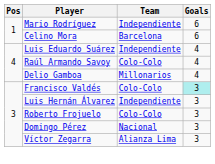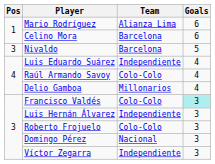 <table class="wikitable" style="text-align: left;">
 <tr>
 <th>Pos</th>
 <th>Player</th>
 <th>Team</th>
 <th>Goals</th>
 </tr>
 <tr>
 <td align=center rowspan=2>1</td>
 <td> <a href='#'>Mario Rodríguez</a></td>
-<td> <a href='#'>Independiente</a></td>
+<td> <a href='#'>Alianza Lima</a></td>
 <td align=center>6</td>
 </tr>
 <tr>
 <td> <a href='#'>Celino Mora</a></td>
 <td> <a href='#'>Barcelona</a></td>
 <td align=center>6</td>
+</tr>
+<tr>
+<td align=center>3</td>
+<td> <a href='#'>Nivaldo</a></td>
+<td> <a href='#'>Barcelona</a></td>
+<td align=center>5</td>
 </tr>
 <tr>
 <td align=center rowspan=3>4</td>
 <td> <a href='#'>Luis Eduardo Suárez</a></td>
 <td> <a href='#'>Independiente</a></td>
 <td align=center>4</td>
 </tr>
 <tr>
 <td> <a href='#'>Raúl Armando Savoy</a></td>
 <td> <a href='#'>Colo-Colo</a></td>
 <td align=center>4</td>
 </tr>
 <tr>
 <td> <a href='#'>Delio Gamboa</a></td>
 <td> <a href='#'>Millonarios</a></td>
 <td align=center>4</td>
 </tr>
 <tr>
 <td align=center rowspan=5>3</td>
 <td> <a href='#'>Francisco Valdés</a></td>
 <td> <a href='#'>Colo-Colo</a></td>
 <td align=center style="background: paleturquoise;">3</td>
 </tr>
 <tr>
 <td> <a href='#'>Luis Hernán Álvarez</a></td>
 <td> <a href='#'>Independiente</a></td>
 <td align=center>3</td>
 </tr>
 <tr>
 <td> <a href='#'>Roberto Frojuelo</a></td>
 <td> <a href='#'>Colo-Colo</a></td>
 <td align=center>3</td>
 </tr>
 <tr>
 <td> <a href='#'>Domingo Pérez</a></td>
 <td> <a href='#'>Nacional</a></td>
 <td align=center>3</td>
 </tr>
 <tr>
 <td> <a href='#'>Víctor Zegarra</a></td>
-<td> <a href='#'>Alianza Lima</a></td>
+<td> <a href='#'>Independiente</a></td>
 <td align=center>3</td>
 </tr>
 </table>
